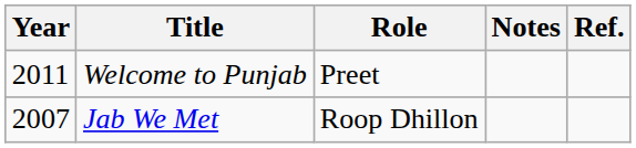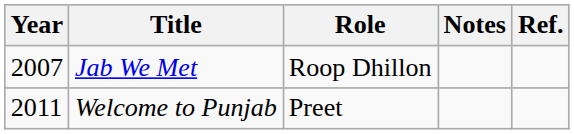 <table class="wikitable sortable">
 <tr>
 <th>Year</th>
 <th>Title</th>
 <th>Role</th>
 <th>Notes</th>
 <th>Ref.</th>
 </tr>
 <tr>
+<td>2007</td>
+<td><em><a href='#'>Jab We Met</a></em></td>
+<td>Roop Dhillon</td>
+<td></td>
+<td></td>
+</tr>
+<tr>
 <td>2011</td>
 <td><em>Welcome to Punjab</em></td>
 <td>Preet</td>
 <td></td>
 <td></td>
 </tr>
-<tr>
-<td>2007</td>
-<td><em><a href='#'>Jab We Met</a></em></td>
-<td>Roop Dhillon</td>
-<td></td>
-<td></td>
-</tr>
 </table>
